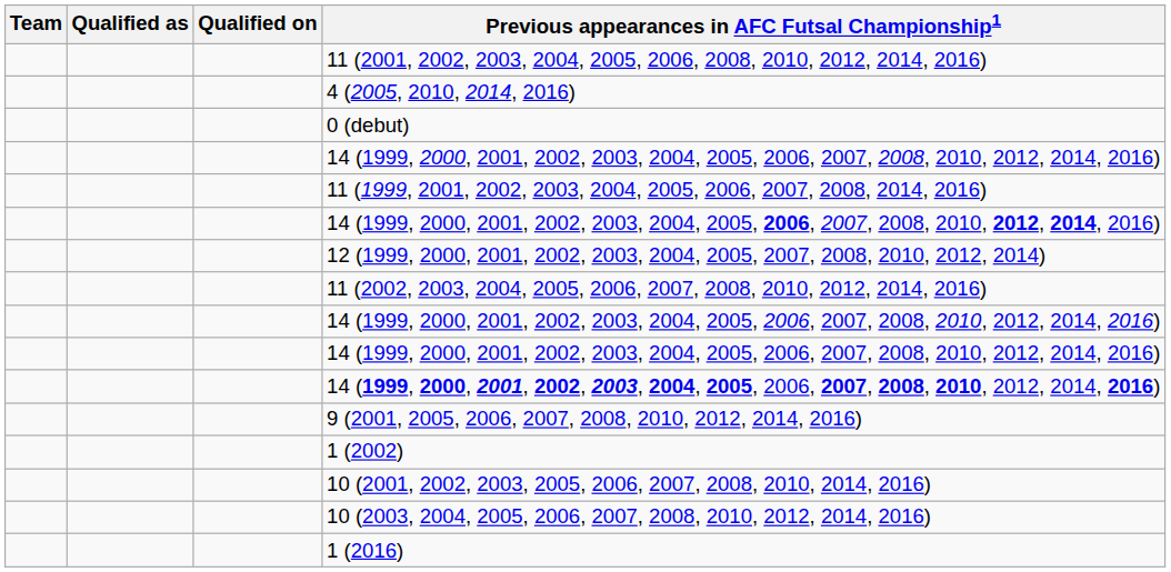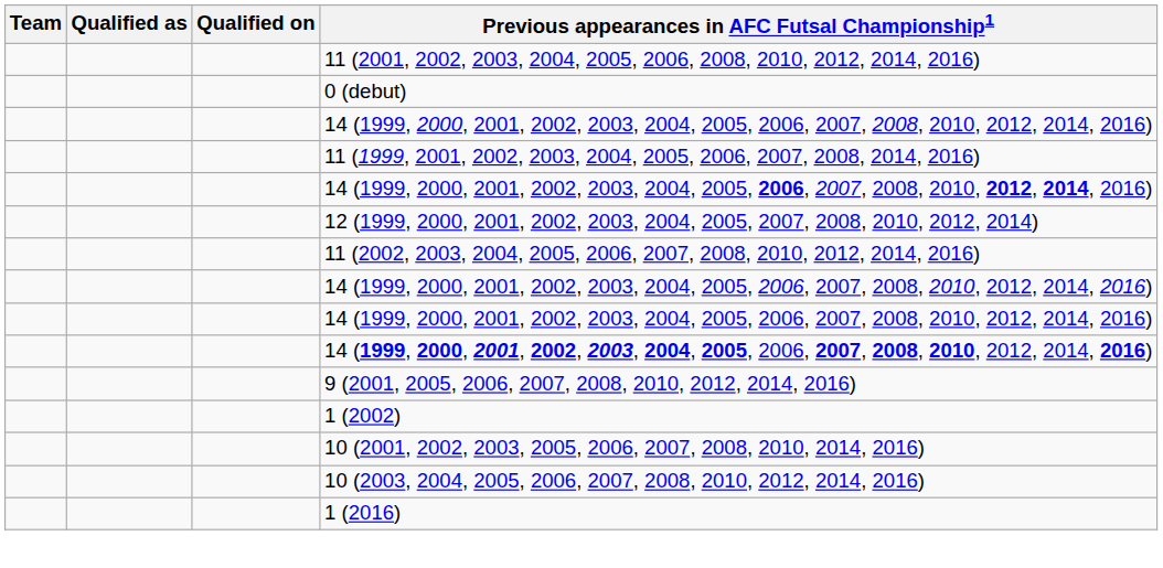 <table class="wikitable sortable">
 <tr>
 <th>Team</th>
 <th>Qualified as</th>
 <th>Qualified on</th>
 <th data-sort-type="number">Previous appearances in <a href='#'>AFC Futsal Championship</a><sup><strong><a href='#'>1</a></strong></sup></th>
 </tr>
 <tr>
 <td></td>
 <td></td>
 <td></td>
 <td>11 (<a href='#'>2001</a>, <a href='#'>2002</a>, <a href='#'>2003</a>, <a href='#'>2004</a>, <a href='#'>2005</a>, <a href='#'>2006</a>, <a href='#'>2008</a>, <a href='#'>2010</a>, <a href='#'>2012</a>, <a href='#'>2014</a>, <a href='#'>2016</a>)</td>
-</tr>
-<tr>
-<td></td>
-<td></td>
-<td></td>
-<td>4 (<em><a href='#'>2005</a></em>, <a href='#'>2010</a>, <em><a href='#'>2014</a></em>, <a href='#'>2016</a>)</td>
 </tr>
 <tr>
 <td></td>
 <td></td>
 <td></td>
 <td>0 (debut)</td>
 </tr>
 <tr>
 <td></td>
 <td></td>
 <td></td>
 <td>14 (<a href='#'>1999</a>, <em><a href='#'>2000</a></em>, <a href='#'>2001</a>, <a href='#'>2002</a>, <a href='#'>2003</a>, <a href='#'>2004</a>, <a href='#'>2005</a>, <a href='#'>2006</a>, <a href='#'>2007</a>, <em><a href='#'>2008</a></em>, <a href='#'>2010</a>, <a href='#'>2012</a>, <a href='#'>2014</a>, <a href='#'>2016</a>)</td>
 </tr>
 <tr>
 <td></td>
 <td></td>
 <td></td>
 <td>11 (<em><a href='#'>1999</a></em>, <a href='#'>2001</a>, <a href='#'>2002</a>, <a href='#'>2003</a>, <a href='#'>2004</a>, <a href='#'>2005</a>, <a href='#'>2006</a>, <a href='#'>2007</a>, <a href='#'>2008</a>, <a href='#'>2014</a>, <a href='#'>2016</a>)</td>
 </tr>
 <tr>
 <td></td>
 <td></td>
 <td></td>
 <td>14 (<a href='#'>1999</a>, <a href='#'>2000</a>, <a href='#'>2001</a>, <a href='#'>2002</a>, <a href='#'>2003</a>, <a href='#'>2004</a>, <a href='#'>2005</a>, <strong><a href='#'>2006</a></strong>, <em><a href='#'>2007</a></em>, <a href='#'>2008</a>, <a href='#'>2010</a>, <strong><a href='#'>2012</a></strong>, <strong><a href='#'>2014</a></strong>, <a href='#'>2016</a>)</td>
 </tr>
 <tr>
 <td></td>
 <td></td>
 <td></td>
 <td>12 (<a href='#'>1999</a>, <a href='#'>2000</a>, <a href='#'>2001</a>, <a href='#'>2002</a>, <a href='#'>2003</a>, <a href='#'>2004</a>, <a href='#'>2005</a>, <a href='#'>2007</a>, <a href='#'>2008</a>, <a href='#'>2010</a>, <a href='#'>2012</a>, <a href='#'>2014</a>)</td>
 </tr>
 <tr>
 <td></td>
 <td></td>
 <td></td>
 <td>11 (<a href='#'>2002</a>, <a href='#'>2003</a>, <a href='#'>2004</a>, <a href='#'>2005</a>, <a href='#'>2006</a>, <a href='#'>2007</a>, <a href='#'>2008</a>, <a href='#'>2010</a>, <a href='#'>2012</a>, <a href='#'>2014</a>, <a href='#'>2016</a>)</td>
 </tr>
 <tr>
 <td></td>
 <td></td>
 <td></td>
 <td>14 (<a href='#'>1999</a>, <a href='#'>2000</a>, <a href='#'>2001</a>, <a href='#'>2002</a>, <a href='#'>2003</a>, <a href='#'>2004</a>, <a href='#'>2005</a>, <em><a href='#'>2006</a></em>, <a href='#'>2007</a>, <a href='#'>2008</a>, <em><a href='#'>2010</a></em>, <a href='#'>2012</a>, <a href='#'>2014</a>, <em><a href='#'>2016</a></em>)</td>
 </tr>
 <tr>
 <td></td>
 <td></td>
 <td></td>
 <td>14 (<a href='#'>1999</a>, <a href='#'>2000</a>, <a href='#'>2001</a>, <a href='#'>2002</a>, <a href='#'>2003</a>, <a href='#'>2004</a>, <a href='#'>2005</a>, <a href='#'>2006</a>, <a href='#'>2007</a>, <a href='#'>2008</a>, <a href='#'>2010</a>, <a href='#'>2012</a>, <a href='#'>2014</a>, <a href='#'>2016</a>)</td>
 </tr>
 <tr>
 <td></td>
 <td></td>
 <td></td>
 <td>14 (<strong><a href='#'>1999</a></strong>, <strong><a href='#'>2000</a></strong>, <strong><em><a href='#'>2001</a></em></strong>, <strong><a href='#'>2002</a></strong>, <strong><em><a href='#'>2003</a></em></strong>, <strong><a href='#'>2004</a></strong>, <strong><a href='#'>2005</a></strong>, <a href='#'>2006</a>, <strong><a href='#'>2007</a></strong>, <strong><a href='#'>2008</a></strong>, <strong><a href='#'>2010</a></strong>, <a href='#'>2012</a>, <a href='#'>2014</a>, <strong><a href='#'>2016</a></strong>)</td>
 </tr>
 <tr>
 <td></td>
 <td></td>
 <td></td>
 <td>9 (<a href='#'>2001</a>, <a href='#'>2005</a>, <a href='#'>2006</a>, <a href='#'>2007</a>, <a href='#'>2008</a>, <a href='#'>2010</a>, <a href='#'>2012</a>, <a href='#'>2014</a>, <a href='#'>2016</a>)</td>
 </tr>
 <tr>
 <td></td>
 <td></td>
 <td></td>
 <td>1 (<a href='#'>2002</a>)</td>
 </tr>
 <tr>
 <td></td>
 <td></td>
 <td></td>
 <td>10 (<a href='#'>2001</a>, <a href='#'>2002</a>, <a href='#'>2003</a>, <a href='#'>2005</a>, <a href='#'>2006</a>, <a href='#'>2007</a>, <a href='#'>2008</a>, <a href='#'>2010</a>, <a href='#'>2014</a>, <a href='#'>2016</a>)</td>
 </tr>
 <tr>
 <td></td>
 <td></td>
 <td></td>
 <td>10 (<a href='#'>2003</a>, <a href='#'>2004</a>, <a href='#'>2005</a>, <a href='#'>2006</a>, <a href='#'>2007</a>, <a href='#'>2008</a>, <a href='#'>2010</a>, <a href='#'>2012</a>, <a href='#'>2014</a>, <a href='#'>2016</a>)</td>
 </tr>
 <tr>
 <td></td>
 <td></td>
 <td></td>
 <td>1 (<a href='#'>2016</a>)</td>
 </tr>
 </table>
